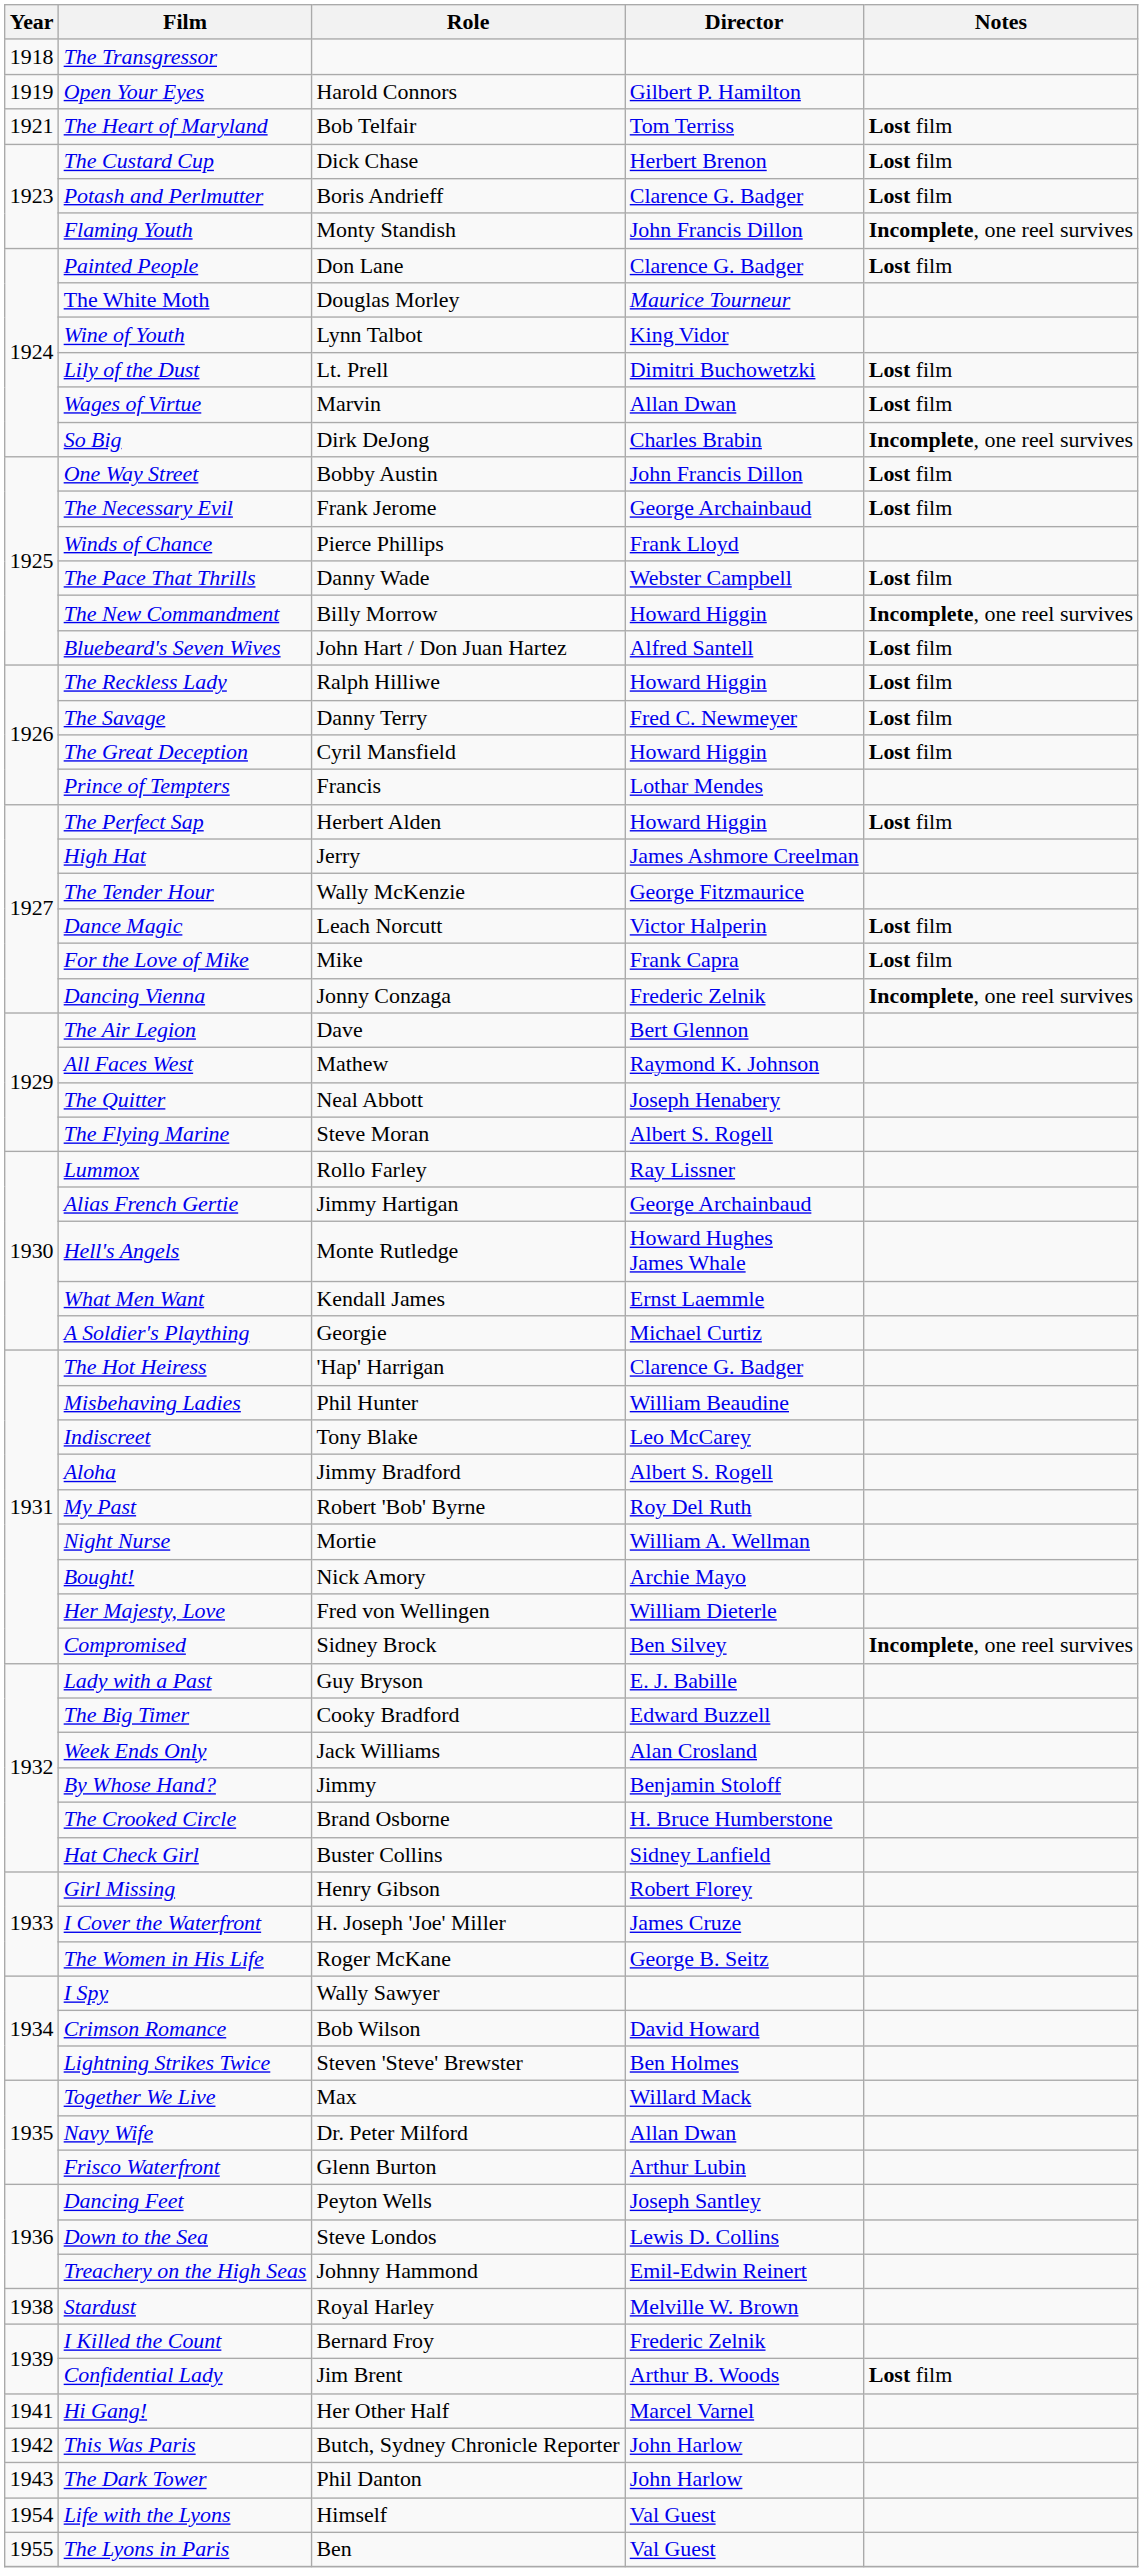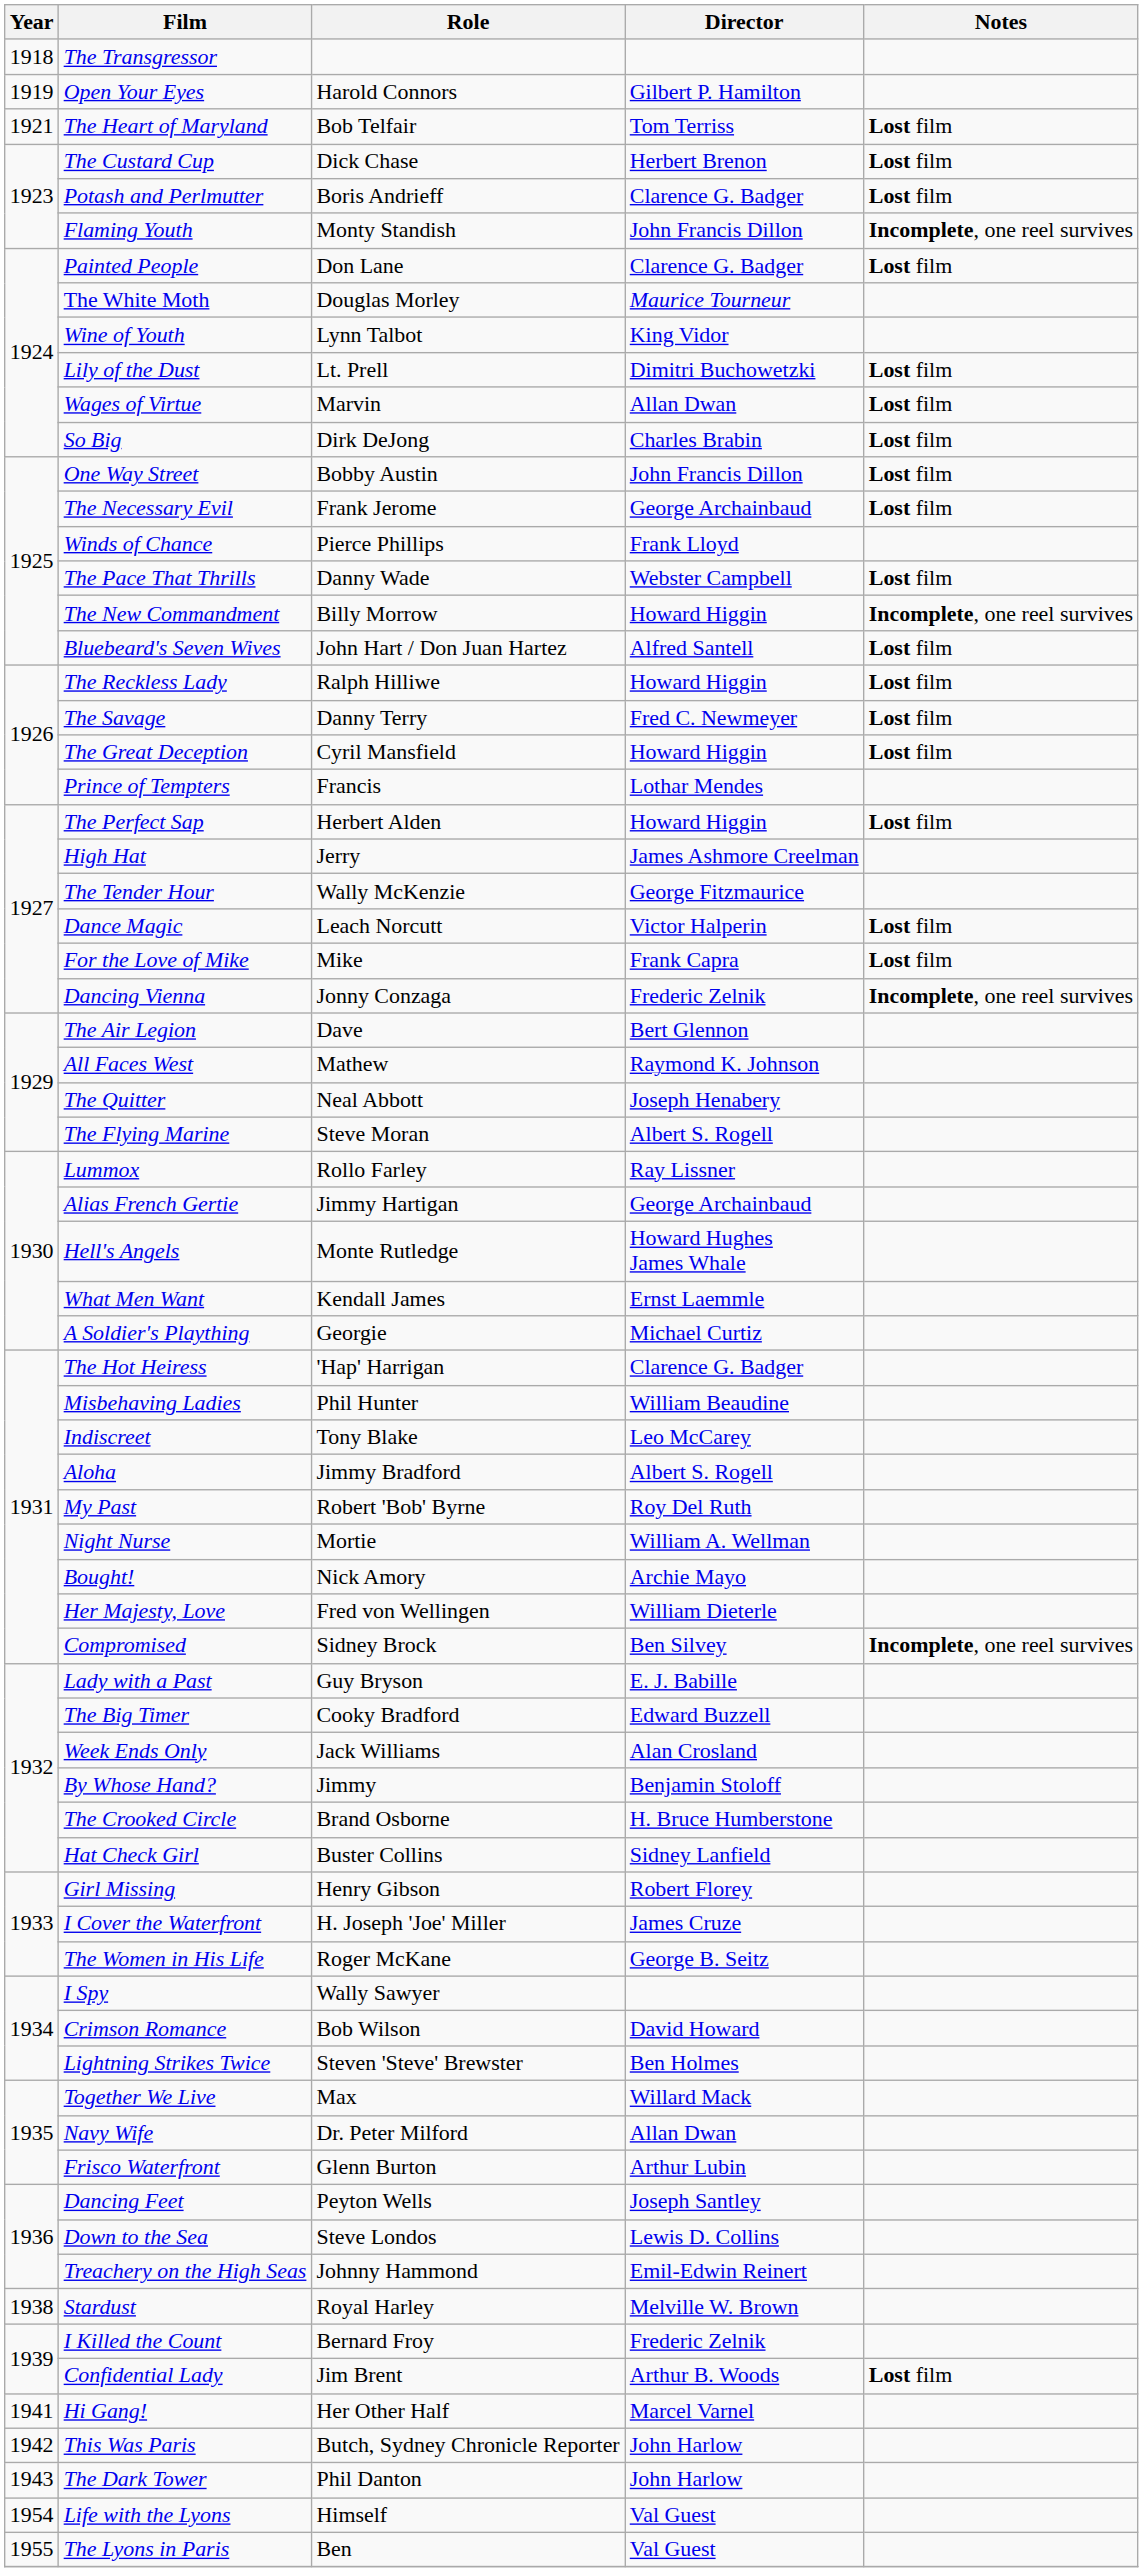 <table class="wikitable sortable">
 <tr>
 <th>Year</th>
 <th>Film</th>
 <th>Role</th>
 <th>Director</th>
 <th class="unsortable">Notes</th>
 </tr>
 <tr>
 <td>1918</td>
 <td><em><a href='#'>The Transgressor</a></em></td>
 <td></td>
 <td></td>
 <td></td>
 </tr>
 <tr>
 <td>1919</td>
 <td><em><a href='#'>Open Your Eyes</a></em></td>
 <td>Harold Connors</td>
 <td><a href='#'>Gilbert P. Hamilton</a></td>
 <td></td>
 </tr>
 <tr>
 <td>1921</td>
 <td><em><a href='#'>The Heart of Maryland</a></em></td>
 <td>Bob Telfair</td>
 <td><a href='#'>Tom Terriss</a></td>
 <td><strong>Lost</strong> film</td>
 </tr>
 <tr>
 <td rowspan=3>1923</td>
 <td><em><a href='#'>The Custard Cup</a></em></td>
 <td>Dick Chase</td>
 <td><a href='#'>Herbert Brenon</a></td>
 <td><strong>Lost</strong> film</td>
 </tr>
 <tr>
 <td><em><a href='#'>Potash and Perlmutter</a></em></td>
 <td>Boris Andrieff</td>
 <td><a href='#'>Clarence G. Badger</a></td>
 <td><strong>Lost</strong> film</td>
 </tr>
 <tr>
 <td><em><a href='#'>Flaming Youth</a></em></td>
 <td>Monty Standish</td>
 <td><a href='#'>John Francis Dillon</a></td>
 <td><strong>Incomplete</strong>, one reel survives</td>
 </tr>
 <tr>
 <td rowspan=6>1924</td>
 <td><em><a href='#'>Painted People</a></em></td>
 <td>Don Lane</td>
 <td><a href='#'>Clarence G. Badger</a></td>
 <td><strong>Lost</strong> film</td>
 </tr>
 <tr>
 <td><a href='#'>The White Moth</a></td>
 <td>Douglas Morley</td>
 <td><em><a href='#'>Maurice Tourneur</a></em></td>
 <td></td>
 </tr>
 <tr>
 <td><em><a href='#'>Wine of Youth</a></em></td>
 <td>Lynn Talbot</td>
 <td><a href='#'>King Vidor</a></td>
 <td></td>
 </tr>
 <tr>
 <td><em><a href='#'>Lily of the Dust</a></em></td>
 <td>Lt. Prell</td>
 <td><a href='#'>Dimitri Buchowetzki</a></td>
 <td><strong>Lost</strong> film</td>
 </tr>
 <tr>
 <td><em><a href='#'>Wages of Virtue</a></em></td>
 <td>Marvin</td>
 <td><a href='#'>Allan Dwan</a></td>
 <td><strong>Lost</strong> film</td>
 </tr>
 <tr>
 <td><em><a href='#'>So Big</a></em></td>
 <td>Dirk DeJong</td>
 <td><a href='#'>Charles Brabin</a></td>
-<td><strong>Incomplete</strong>, one reel survives</td>
+<td><strong>Lost</strong> film</td>
 </tr>
 <tr>
 <td rowspan=6>1925</td>
 <td><em><a href='#'>One Way Street</a></em></td>
 <td>Bobby Austin</td>
 <td><a href='#'>John Francis Dillon</a></td>
 <td><strong>Lost</strong> film</td>
 </tr>
 <tr>
 <td><em><a href='#'>The Necessary Evil</a></em></td>
 <td>Frank Jerome</td>
 <td><a href='#'>George Archainbaud</a></td>
 <td><strong>Lost</strong> film</td>
 </tr>
 <tr>
 <td><em><a href='#'>Winds of Chance</a></em></td>
 <td>Pierce Phillips</td>
 <td><a href='#'>Frank Lloyd</a></td>
 <td></td>
 </tr>
 <tr>
 <td><em><a href='#'>The Pace That Thrills</a></em></td>
 <td>Danny Wade</td>
 <td><a href='#'>Webster Campbell</a></td>
 <td><strong>Lost</strong> film</td>
 </tr>
 <tr>
 <td><em><a href='#'>The New Commandment</a></em></td>
 <td>Billy Morrow</td>
 <td><a href='#'>Howard Higgin</a></td>
 <td><strong>Incomplete</strong>, one reel survives</td>
 </tr>
 <tr>
 <td><em><a href='#'>Bluebeard's Seven Wives</a></em></td>
 <td>John Hart / Don Juan Hartez</td>
 <td><a href='#'>Alfred Santell</a></td>
 <td><strong>Lost</strong> film</td>
 </tr>
 <tr>
 <td rowspan=4>1926</td>
 <td><em><a href='#'>The Reckless Lady</a></em></td>
 <td>Ralph Hilliwe</td>
 <td><a href='#'>Howard Higgin</a></td>
 <td><strong>Lost</strong> film</td>
 </tr>
 <tr>
 <td><em><a href='#'>The Savage</a></em></td>
 <td>Danny Terry</td>
 <td><a href='#'>Fred C. Newmeyer</a></td>
 <td><strong>Lost</strong> film</td>
 </tr>
 <tr>
 <td><em><a href='#'>The Great Deception</a></em></td>
 <td>Cyril Mansfield</td>
 <td><a href='#'>Howard Higgin</a></td>
 <td><strong>Lost</strong> film</td>
 </tr>
 <tr>
 <td><em><a href='#'>Prince of Tempters</a></em></td>
 <td>Francis</td>
 <td><a href='#'>Lothar Mendes</a></td>
 <td></td>
 </tr>
 <tr>
 <td rowspan=6>1927</td>
 <td><em><a href='#'>The Perfect Sap</a></em></td>
 <td>Herbert Alden</td>
 <td><a href='#'>Howard Higgin</a></td>
 <td><strong>Lost</strong> film</td>
 </tr>
 <tr>
 <td><em><a href='#'>High Hat</a></em></td>
 <td>Jerry</td>
 <td><a href='#'>James Ashmore Creelman</a></td>
 <td></td>
 </tr>
 <tr>
 <td><em><a href='#'>The Tender Hour</a></em></td>
 <td>Wally McKenzie</td>
 <td><a href='#'>George Fitzmaurice</a></td>
 <td></td>
 </tr>
 <tr>
 <td><em><a href='#'>Dance Magic</a></em></td>
 <td>Leach Norcutt</td>
 <td><a href='#'>Victor Halperin</a></td>
 <td><strong>Lost</strong> film</td>
 </tr>
 <tr>
 <td><em><a href='#'>For the Love of Mike</a></em></td>
 <td>Mike</td>
 <td><a href='#'>Frank Capra</a></td>
 <td><strong>Lost</strong> film</td>
 </tr>
 <tr>
 <td><em><a href='#'>Dancing Vienna</a></em></td>
 <td>Jonny Conzaga</td>
 <td><a href='#'>Frederic Zelnik</a></td>
 <td><strong>Incomplete</strong>, one reel survives</td>
 </tr>
 <tr>
 <td rowspan=4>1929</td>
 <td><em><a href='#'>The Air Legion</a></em></td>
 <td>Dave</td>
 <td><a href='#'>Bert Glennon</a></td>
 <td></td>
 </tr>
 <tr>
 <td><em><a href='#'>All Faces West </a></em></td>
 <td>Mathew</td>
 <td><a href='#'>Raymond K. Johnson</a></td>
 <td></td>
 </tr>
 <tr>
 <td><em><a href='#'>The Quitter</a></em></td>
 <td>Neal Abbott</td>
 <td><a href='#'>Joseph Henabery</a></td>
 <td></td>
 </tr>
 <tr>
 <td><em><a href='#'>The Flying Marine</a></em></td>
 <td>Steve Moran</td>
 <td><a href='#'>Albert S. Rogell</a></td>
 <td></td>
 </tr>
 <tr>
 <td rowspan=5>1930</td>
 <td><em><a href='#'>Lummox</a></em></td>
 <td>Rollo Farley</td>
 <td><a href='#'>Ray Lissner</a></td>
 <td></td>
 </tr>
 <tr>
 <td><em><a href='#'>Alias French Gertie</a></em></td>
 <td>Jimmy Hartigan</td>
 <td><a href='#'>George Archainbaud</a></td>
 <td></td>
 </tr>
 <tr>
 <td><em><a href='#'>Hell's Angels</a></em></td>
 <td>Monte Rutledge</td>
 <td><a href='#'>Howard Hughes</a><br><a href='#'>James Whale</a> </td>
 <td></td>
 </tr>
 <tr>
 <td><em><a href='#'>What Men Want</a></em></td>
 <td>Kendall James</td>
 <td><a href='#'>Ernst Laemmle</a></td>
 <td></td>
 </tr>
 <tr>
 <td><em><a href='#'>A Soldier's Plaything</a></em></td>
 <td>Georgie</td>
 <td><a href='#'>Michael Curtiz</a></td>
 <td></td>
 </tr>
 <tr>
 <td rowspan=9>1931</td>
 <td><em><a href='#'>The Hot Heiress</a></em></td>
 <td>'Hap' Harrigan</td>
 <td><a href='#'>Clarence G. Badger</a></td>
 <td></td>
 </tr>
 <tr>
 <td><em><a href='#'>Misbehaving Ladies</a></em></td>
 <td>Phil Hunter</td>
 <td><a href='#'>William Beaudine</a></td>
 <td></td>
 </tr>
 <tr>
 <td><em><a href='#'>Indiscreet</a></em></td>
 <td>Tony Blake</td>
 <td><a href='#'>Leo McCarey</a></td>
 <td></td>
 </tr>
 <tr>
 <td><em><a href='#'>Aloha</a></em></td>
 <td>Jimmy Bradford</td>
 <td><a href='#'>Albert S. Rogell</a></td>
 <td></td>
 </tr>
 <tr>
 <td><em><a href='#'>My Past</a></em></td>
 <td>Robert 'Bob' Byrne</td>
 <td><a href='#'>Roy Del Ruth</a></td>
 <td></td>
 </tr>
 <tr>
 <td><em><a href='#'>Night Nurse</a></em></td>
 <td>Mortie</td>
 <td><a href='#'>William A. Wellman</a></td>
 <td></td>
 </tr>
 <tr>
 <td><em><a href='#'>Bought!</a></em></td>
 <td>Nick Amory</td>
 <td><a href='#'>Archie Mayo</a></td>
 <td></td>
 </tr>
 <tr>
 <td><em><a href='#'>Her Majesty, Love</a></em></td>
 <td>Fred von Wellingen</td>
 <td><a href='#'>William Dieterle</a></td>
 <td></td>
 </tr>
 <tr>
 <td><em><a href='#'>Compromised</a></em></td>
 <td>Sidney Brock</td>
 <td><a href='#'>Ben Silvey</a></td>
 <td><strong>Incomplete</strong>, one reel survives</td>
 </tr>
 <tr>
 <td rowspan=6>1932</td>
 <td><em><a href='#'>Lady with a Past</a></em></td>
 <td>Guy Bryson</td>
 <td><a href='#'>E. J. Babille</a></td>
 <td></td>
 </tr>
 <tr>
 <td><em><a href='#'>The Big Timer</a></em></td>
 <td>Cooky Bradford</td>
 <td><a href='#'>Edward Buzzell</a></td>
 <td></td>
 </tr>
 <tr>
 <td><em><a href='#'>Week Ends Only</a></em></td>
 <td>Jack Williams</td>
 <td><a href='#'>Alan Crosland</a></td>
 <td></td>
 </tr>
 <tr>
 <td><em><a href='#'>By Whose Hand?</a></em></td>
 <td>Jimmy</td>
 <td><a href='#'>Benjamin Stoloff</a></td>
 <td></td>
 </tr>
 <tr>
 <td><em><a href='#'>The Crooked Circle</a></em></td>
 <td>Brand Osborne</td>
 <td><a href='#'>H. Bruce Humberstone</a></td>
 <td></td>
 </tr>
 <tr>
 <td><em><a href='#'>Hat Check Girl</a></em></td>
 <td>Buster Collins</td>
 <td><a href='#'>Sidney Lanfield</a></td>
 <td></td>
 </tr>
 <tr>
 <td rowspan=3>1933</td>
 <td><em><a href='#'>Girl Missing</a></em></td>
 <td>Henry Gibson</td>
 <td><a href='#'>Robert Florey</a></td>
 <td></td>
 </tr>
 <tr>
 <td><em><a href='#'>I Cover the Waterfront</a></em></td>
 <td>H. Joseph 'Joe' Miller</td>
 <td><a href='#'>James Cruze</a></td>
 <td></td>
 </tr>
 <tr>
 <td><em><a href='#'>The Women in His Life</a></em></td>
 <td>Roger McKane</td>
 <td><a href='#'>George B. Seitz</a></td>
 <td></td>
 </tr>
 <tr>
 <td rowspan=3>1934</td>
 <td><em><a href='#'>I Spy</a></em></td>
 <td>Wally Sawyer</td>
 <td></td>
 <td></td>
 </tr>
 <tr>
 <td><em><a href='#'>Crimson Romance</a></em></td>
 <td>Bob Wilson</td>
 <td><a href='#'>David Howard</a></td>
 <td></td>
 </tr>
 <tr>
 <td><em><a href='#'>Lightning Strikes Twice</a></em></td>
 <td>Steven 'Steve' Brewster</td>
 <td><a href='#'>Ben Holmes</a></td>
 <td></td>
 </tr>
 <tr>
 <td rowspan=3>1935</td>
 <td><em><a href='#'>Together We Live</a></em></td>
 <td>Max</td>
 <td><a href='#'>Willard Mack</a></td>
 <td></td>
 </tr>
 <tr>
 <td><em><a href='#'>Navy Wife</a></em></td>
 <td>Dr. Peter Milford</td>
 <td><a href='#'>Allan Dwan</a></td>
 <td></td>
 </tr>
 <tr>
 <td><em><a href='#'>Frisco Waterfront</a></em></td>
 <td>Glenn Burton</td>
 <td><a href='#'>Arthur Lubin</a></td>
 </tr>
 <tr>
 <td rowspan=3>1936</td>
 <td><em><a href='#'>Dancing Feet</a></em></td>
 <td>Peyton Wells</td>
 <td><a href='#'>Joseph Santley</a></td>
 <td></td>
 </tr>
 <tr>
 <td><em><a href='#'>Down to the Sea</a></em></td>
 <td>Steve Londos</td>
 <td><a href='#'>Lewis D. Collins</a></td>
 <td></td>
 </tr>
 <tr>
 <td><em><a href='#'>Treachery on the High Seas</a></em></td>
 <td>Johnny Hammond</td>
 <td><a href='#'>Emil-Edwin Reinert</a></td>
 <td></td>
 </tr>
 <tr>
 <td>1938</td>
 <td><em><a href='#'>Stardust</a></em></td>
 <td>Royal Harley</td>
 <td><a href='#'>Melville W. Brown</a></td>
 <td></td>
 </tr>
 <tr>
 <td rowspan=2>1939</td>
 <td><em><a href='#'>I Killed the Count</a></em></td>
 <td>Bernard Froy</td>
 <td><a href='#'>Frederic Zelnik</a></td>
 <td></td>
 </tr>
 <tr>
 <td><em><a href='#'>Confidential Lady</a></em></td>
 <td>Jim Brent</td>
 <td><a href='#'>Arthur B. Woods</a></td>
 <td><strong>Lost</strong> film</td>
 </tr>
 <tr>
 <td>1941</td>
 <td><em><a href='#'>Hi Gang!</a></em></td>
 <td>Her Other Half</td>
 <td><a href='#'>Marcel Varnel</a></td>
 <td></td>
 </tr>
 <tr>
 <td>1942</td>
 <td><em><a href='#'>This Was Paris</a></em></td>
 <td>Butch, Sydney Chronicle Reporter</td>
 <td><a href='#'>John Harlow</a></td>
 <td></td>
 </tr>
 <tr>
 <td>1943</td>
 <td><em><a href='#'>The Dark Tower</a></em></td>
 <td>Phil Danton</td>
 <td><a href='#'>John Harlow</a></td>
 <td></td>
 </tr>
 <tr>
 <td>1954</td>
 <td><em><a href='#'>Life with the Lyons</a></em></td>
 <td>Himself</td>
 <td><a href='#'>Val Guest</a></td>
 <td></td>
 </tr>
 <tr>
 <td>1955</td>
 <td><em><a href='#'>The Lyons in Paris</a></em></td>
 <td>Ben</td>
 <td><a href='#'>Val Guest</a></td>
 <td></td>
 </tr>
 <tr>
 </tr>
 </table>
